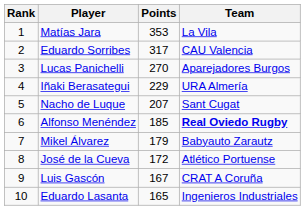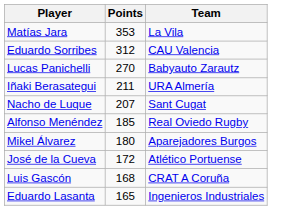 <table class="wikitable">
 <tr>
-<th>Rank</th>
 <th>Player</th>
 <th>Points</th>
 <th>Team</th>
 </tr>
 <tr>
-<td rowspan=1 align=center>1</td>
 <td> <a href='#'>Matías Jara</a></td>
 <td style="text-align:center;">353</td>
 <td><a href='#'>La Vila</a></td>
 </tr>
 <tr>
-<td rowspan=1 align=center>2</td>
 <td> <a href='#'>Eduardo Sorribes</a></td>
-<td style="text-align:center;">317</td>
+<td style="text-align:center;">312</td>
 <td><a href='#'>CAU Valencia</a></td>
 </tr>
 <tr>
-<td rowspan=1 align=center>3</td>
 <td> <a href='#'>Lucas Panichelli</a></td>
 <td style="text-align:center;">270</td>
-<td><a href='#'>Aparejadores Burgos</a></td>
+<td><a href='#'>Babyauto Zarautz</a></td>
 </tr>
 <tr>
-<td rowspan=1 align=center>4</td>
 <td> <a href='#'>Iñaki Berasategui</a></td>
-<td style="text-align:center;">229</td>
+<td style="text-align:center;">211</td>
 <td><a href='#'>URA Almería</a></td>
 </tr>
 <tr>
-<td rowspan=1 align=center>5</td>
 <td> <a href='#'>Nacho de Luque</a></td>
 <td style="text-align:center;">207</td>
 <td><a href='#'>Sant Cugat</a></td>
 </tr>
 <tr>
-<td rowspan=1 align=center>6</td>
 <td> <a href='#'>Alfonso Menéndez</a></td>
 <td style="text-align:center;">185</td>
-<td><strong><a href='#'>Real Oviedo Rugby</a></strong></td>
+<td><a href='#'>Real Oviedo Rugby</a></td>
 </tr>
 <tr>
-<td rowspan=1 align=center>7</td>
 <td> <a href='#'>Mikel Álvarez</a></td>
-<td style="text-align:center;">179</td>
-<td><a href='#'>Babyauto Zarautz</a></td>
+<td style="text-align:center;">180</td>
+<td><a href='#'>Aparejadores Burgos</a></td>
 </tr>
 <tr>
-<td rowspan=1 align=center>8</td>
 <td> <a href='#'>José de la Cueva</a></td>
 <td style="text-align:center;">172</td>
 <td><a href='#'>Atlético Portuense</a></td>
 </tr>
 <tr>
-<td rowspan=1 align=center>9</td>
 <td> <a href='#'>Luis Gascón</a></td>
-<td style="text-align:center;">167</td>
+<td style="text-align:center;">168</td>
 <td><a href='#'>CRAT A Coruña</a></td>
 </tr>
 <tr>
-<td rowspan=1 align=center>10</td>
 <td> <a href='#'>Eduardo Lasanta</a></td>
 <td style="text-align:center;">165</td>
 <td><a href='#'>Ingenieros Industriales</a></td>
 </tr>
 </table>
